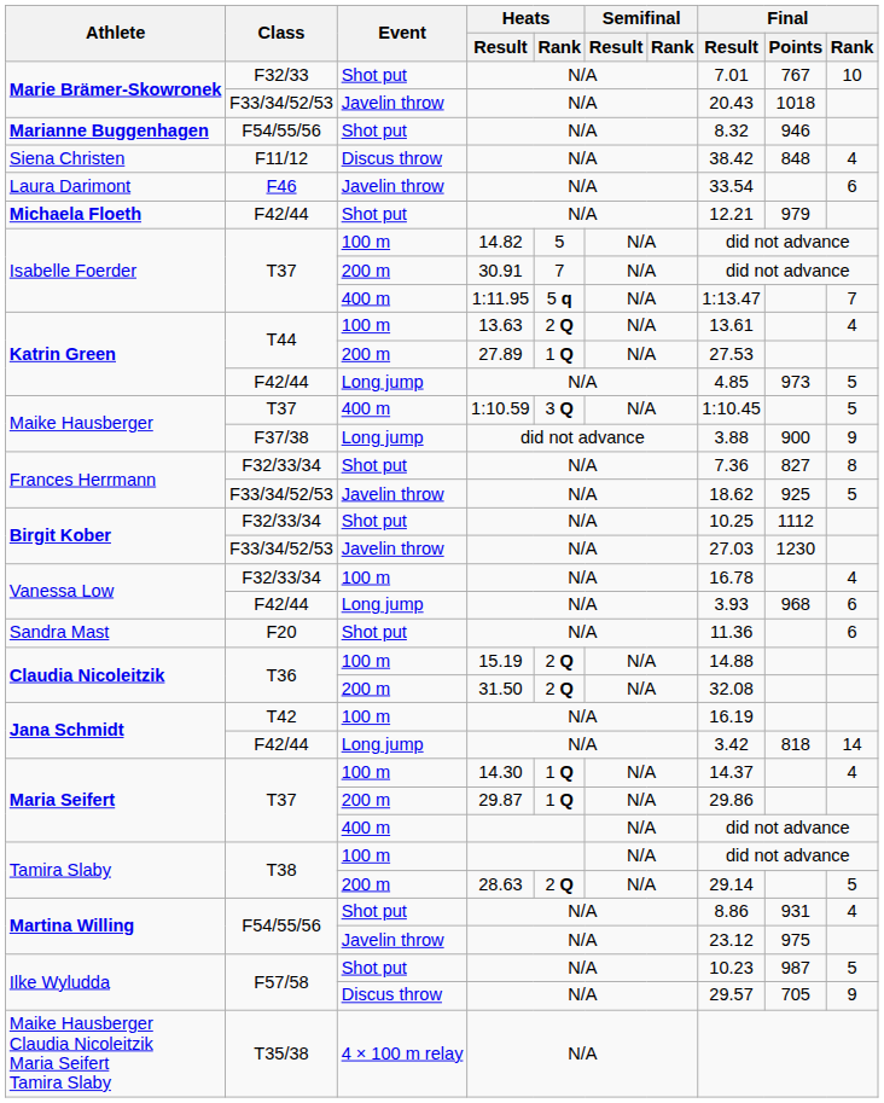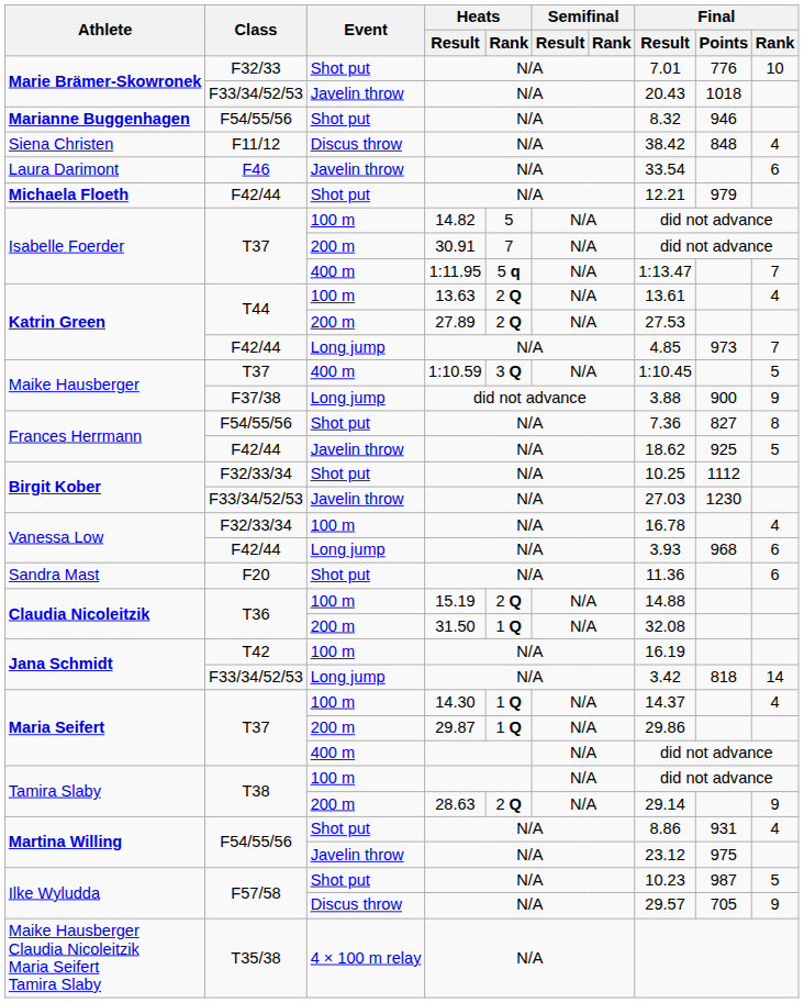 <table class=wikitable>
 <tr>
 <th rowspan="2">Athlete</th>
 <th rowspan="2">Class</th>
 <th rowspan="2">Event</th>
 <th colspan="2">Heats</th>
 <th colspan="2">Semifinal</th>
 <th colspan="3">Final</th>
 </tr>
 <tr>
 <th>Result</th>
 <th>Rank</th>
 <th>Result</th>
 <th>Rank</th>
 <th>Result</th>
 <th>Points</th>
 <th>Rank</th>
 </tr>
 <tr>
 <td rowspan="2"><strong><a href='#'>Marie Brämer-Skowronek</a></strong></td>
 <td style="text-align:center;">F32/33</td>
 <td><a href='#'>Shot put</a></td>
 <td style="text-align:center;" colspan="4">N/A</td>
 <td style="text-align:center;">7.01</td>
-<td style="text-align:center;">767</td>
+<td style="text-align:center;">776</td>
 <td style="text-align:center;">10</td>
 </tr>
 <tr>
 <td style="text-align:center;">F33/34/52/53</td>
 <td><a href='#'>Javelin throw</a></td>
 <td style="text-align:center;" colspan="4">N/A</td>
 <td style="text-align:center;">20.43</td>
 <td style="text-align:center;">1018</td>
 <td style="text-align:center;"></td>
 </tr>
 <tr>
 <td><strong><a href='#'>Marianne Buggenhagen</a></strong></td>
 <td style="text-align:center;">F54/55/56</td>
 <td><a href='#'>Shot put</a></td>
 <td style="text-align:center;" colspan="4">N/A</td>
 <td style="text-align:center;">8.32</td>
 <td style="text-align:center;">946</td>
 <td style="text-align:center;"></td>
 </tr>
 <tr>
 <td><a href='#'>Siena Christen</a></td>
 <td style="text-align:center;">F11/12</td>
 <td><a href='#'>Discus throw</a></td>
 <td style="text-align:center;" colspan="4">N/A</td>
 <td style="text-align:center;">38.42</td>
 <td style="text-align:center;">848</td>
 <td style="text-align:center;">4</td>
 </tr>
 <tr>
 <td><a href='#'>Laura Darimont</a></td>
 <td style="text-align:center;"><a href='#'>F46</a></td>
 <td><a href='#'>Javelin throw</a></td>
 <td style="text-align:center;" colspan="4">N/A</td>
 <td style="text-align:center;">33.54</td>
 <td style="text-align:center;"></td>
 <td style="text-align:center;">6</td>
 </tr>
 <tr>
 <td><strong><a href='#'>Michaela Floeth</a></strong></td>
 <td style="text-align:center;">F42/44</td>
 <td><a href='#'>Shot put</a></td>
 <td style="text-align:center;" colspan="4">N/A</td>
 <td style="text-align:center;">12.21</td>
 <td style="text-align:center;">979</td>
 <td style="text-align:center;"></td>
 </tr>
 <tr>
 <td rowspan="3"><a href='#'>Isabelle Foerder</a></td>
 <td rowspan="3" style="text-align:center;">T37</td>
 <td><a href='#'>100 m</a></td>
 <td style="text-align:center;">14.82</td>
 <td style="text-align:center;">5</td>
 <td style="text-align:center;" colspan="2">N/A</td>
 <td style="text-align:center;" colspan="3">did not advance</td>
 </tr>
 <tr>
 <td><a href='#'>200 m</a></td>
 <td style="text-align:center;">30.91</td>
 <td style="text-align:center;">7</td>
 <td style="text-align:center;" colspan="2">N/A</td>
 <td style="text-align:center;" colspan="3">did not advance</td>
 </tr>
 <tr>
 <td><a href='#'>400 m</a></td>
 <td style="text-align:center;">1:11.95</td>
 <td style="text-align:center;">5 <strong>q</strong></td>
 <td style="text-align:center;" colspan="2">N/A</td>
 <td style="text-align:center;">1:13.47</td>
 <td style="text-align:center;"></td>
 <td style="text-align:center;">7</td>
 </tr>
 <tr>
 <td rowspan="3"><strong><a href='#'>Katrin Green</a></strong></td>
 <td rowspan="2" style="text-align:center;">T44</td>
 <td><a href='#'>100 m</a></td>
 <td style="text-align:center;">13.63</td>
 <td style="text-align:center;">2 <strong>Q</strong></td>
 <td style="text-align:center;" colspan="2">N/A</td>
 <td style="text-align:center;">13.61</td>
 <td style="text-align:center;"></td>
 <td style="text-align:center;">4</td>
 </tr>
 <tr>
 <td><a href='#'>200 m</a></td>
 <td style="text-align:center;">27.89 <strong></strong></td>
-<td style="text-align:center;">1 <strong>Q</strong></td>
+<td style="text-align:center;">2 <strong>Q</strong></td>
 <td style="text-align:center;" colspan="2">N/A</td>
 <td style="text-align:center;">27.53</td>
 <td style="text-align:center;"></td>
 <td style="text-align:center;"></td>
 </tr>
 <tr>
 <td style="text-align:center;">F42/44</td>
 <td><a href='#'>Long jump</a></td>
 <td style="text-align:center;" colspan="4">N/A</td>
 <td style="text-align:center;">4.85</td>
 <td style="text-align:center;">973</td>
-<td style="text-align:center;">5</td>
+<td style="text-align:center;">7</td>
 </tr>
 <tr>
 <td rowspan="2"><a href='#'>Maike Hausberger</a></td>
 <td style="text-align:center;">T37</td>
 <td><a href='#'>400 m</a></td>
 <td style="text-align:center;">1:10.59</td>
 <td style="text-align:center;">3 <strong>Q</strong></td>
 <td style="text-align:center;" colspan="2">N/A</td>
 <td style="text-align:center;">1:10.45</td>
 <td style="text-align:center;"></td>
 <td style="text-align:center;">5</td>
 </tr>
 <tr>
 <td style="text-align:center;">F37/38</td>
 <td><a href='#'>Long jump</a></td>
 <td style="text-align:center;" colspan="4">did not advance</td>
 <td style="text-align:center;">3.88</td>
 <td style="text-align:center;">900</td>
 <td style="text-align:center;">9</td>
 </tr>
 <tr>
 <td rowspan="2"><a href='#'>Frances Herrmann</a></td>
-<td style="text-align:center;">F32/33/34</td>
+<td style="text-align:center;">F54/55/56</td>
 <td><a href='#'>Shot put</a></td>
 <td style="text-align:center;" colspan="4">N/A</td>
 <td style="text-align:center;">7.36</td>
 <td style="text-align:center;">827</td>
 <td style="text-align:center;">8</td>
 </tr>
 <tr>
-<td style="text-align:center;">F33/34/52/53</td>
+<td style="text-align:center;">F42/44</td>
 <td><a href='#'>Javelin throw</a></td>
 <td style="text-align:center;" colspan="4">N/A</td>
 <td style="text-align:center;">18.62</td>
 <td style="text-align:center;">925</td>
 <td style="text-align:center;">5</td>
 </tr>
 <tr>
 <td rowspan="2"><strong><a href='#'>Birgit Kober</a></strong></td>
 <td style="text-align:center;">F32/33/34</td>
 <td><a href='#'>Shot put</a></td>
 <td style="text-align:center;" colspan="4">N/A</td>
 <td style="text-align:center;">10.25 <strong></strong></td>
 <td style="text-align:center;">1112</td>
 <td style="text-align:center;"></td>
 </tr>
 <tr>
 <td style="text-align:center;">F33/34/52/53</td>
 <td><a href='#'>Javelin throw</a></td>
 <td style="text-align:center;" colspan="4">N/A</td>
 <td style="text-align:center;">27.03 <strong></strong></td>
 <td style="text-align:center;">1230</td>
 <td style="text-align:center;"></td>
 </tr>
 <tr>
 <td rowspan="2"><a href='#'>Vanessa Low</a></td>
 <td style="text-align:center;">F32/33/34</td>
 <td><a href='#'>100 m</a></td>
 <td style="text-align:center;" colspan="4">N/A</td>
 <td style="text-align:center;">16.78</td>
 <td style="text-align:center;"></td>
 <td style="text-align:center;">4</td>
 </tr>
 <tr>
 <td style="text-align:center;">F42/44</td>
 <td><a href='#'>Long jump</a></td>
 <td style="text-align:center;" colspan="4">N/A</td>
 <td style="text-align:center;">3.93</td>
 <td style="text-align:center;">968</td>
 <td style="text-align:center;">6</td>
 </tr>
 <tr>
 <td><a href='#'>Sandra Mast</a></td>
 <td style="text-align:center;">F20</td>
 <td><a href='#'>Shot put</a></td>
 <td style="text-align:center;" colspan="4">N/A</td>
 <td style="text-align:center;">11.36</td>
 <td style="text-align:center;"></td>
 <td style="text-align:center;">6</td>
 </tr>
 <tr>
 <td rowspan="2"><strong><a href='#'>Claudia Nicoleitzik</a></strong></td>
 <td rowspan="2" style="text-align:center;">T36</td>
 <td><a href='#'>100 m</a></td>
 <td style="text-align:center;">15.19</td>
 <td style="text-align:center;">2 <strong>Q</strong></td>
 <td style="text-align:center;" colspan="2">N/A</td>
 <td style="text-align:center;">14.88</td>
 <td style="text-align:center;"></td>
 <td style="text-align:center;"></td>
 </tr>
 <tr>
 <td><a href='#'>200 m</a></td>
 <td style="text-align:center;">31.50</td>
-<td style="text-align:center;">2 <strong>Q</strong></td>
+<td style="text-align:center;">1 <strong>Q</strong></td>
 <td style="text-align:center;" colspan="2">N/A</td>
 <td style="text-align:center;">32.08</td>
 <td style="text-align:center;"></td>
 <td style="text-align:center;"></td>
 </tr>
 <tr>
 <td rowspan="2"><strong><a href='#'>Jana Schmidt</a></strong></td>
 <td style="text-align:center;">T42</td>
 <td><a href='#'>100 m</a></td>
 <td style="text-align:center;" colspan="4">N/A</td>
 <td style="text-align:center;">16.19</td>
 <td style="text-align:center;"></td>
 <td style="text-align:center;"></td>
 </tr>
 <tr>
-<td style="text-align:center;">F42/44</td>
+<td style="text-align:center;">F33/34/52/53</td>
 <td><a href='#'>Long jump</a></td>
 <td style="text-align:center;" colspan="4">N/A</td>
 <td style="text-align:center;">3.42</td>
 <td style="text-align:center;">818</td>
 <td style="text-align:center;">14</td>
 </tr>
 <tr>
 <td rowspan="3"><strong><a href='#'>Maria Seifert</a></strong></td>
 <td rowspan="3" style="text-align:center;">T37</td>
 <td><a href='#'>100 m</a></td>
 <td style="text-align:center;">14.30</td>
 <td style="text-align:center;">1 <strong>Q</strong></td>
 <td style="text-align:center;" colspan="2">N/A</td>
 <td style="text-align:center;">14.37</td>
 <td style="text-align:center;"></td>
 <td style="text-align:center;">4</td>
 </tr>
 <tr>
 <td><a href='#'>200 m</a></td>
 <td style="text-align:center;">29.87 <strong></strong></td>
 <td style="text-align:center;">1 <strong>Q</strong></td>
 <td style="text-align:center;" colspan="2">N/A</td>
 <td style="text-align:center;">29.86</td>
 <td style="text-align:center;"></td>
 <td style="text-align:center;"></td>
 </tr>
 <tr>
 <td><a href='#'>400 m</a></td>
 <td style="text-align:center;" colspan="2"></td>
 <td style="text-align:center;" colspan="2">N/A</td>
 <td style="text-align:center;" colspan="3">did not advance</td>
 </tr>
 <tr>
 <td rowspan="2"><a href='#'>Tamira Slaby</a></td>
 <td rowspan="2" style="text-align:center;">T38</td>
 <td><a href='#'>100 m</a></td>
 <td style="text-align:center;" colspan="2"></td>
 <td style="text-align:center;" colspan="2">N/A</td>
 <td style="text-align:center;" colspan="3">did not advance</td>
 </tr>
 <tr>
 <td><a href='#'>200 m</a></td>
 <td style="text-align:center;">28.63</td>
 <td style="text-align:center;">2 <strong>Q</strong></td>
 <td style="text-align:center;" colspan="2">N/A</td>
 <td style="text-align:center;">29.14</td>
 <td style="text-align:center;"></td>
-<td style="text-align:center;">5</td>
+<td style="text-align:center;">9</td>
 </tr>
 <tr>
 <td rowspan="2"><strong><a href='#'>Martina Willing</a></strong></td>
 <td rowspan="2" style="text-align:center;">F54/55/56</td>
 <td><a href='#'>Shot put</a></td>
 <td style="text-align:center;" colspan="4">N/A</td>
 <td style="text-align:center;">8.86</td>
 <td style="text-align:center;">931</td>
 <td style="text-align:center;">4</td>
 </tr>
 <tr>
 <td><a href='#'>Javelin throw</a></td>
 <td style="text-align:center;" colspan="4">N/A</td>
 <td style="text-align:center;">23.12</td>
 <td style="text-align:center;">975</td>
 <td style="text-align:center;"></td>
 </tr>
 <tr>
 <td rowspan="2"><a href='#'>Ilke Wyludda</a></td>
 <td rowspan="2" style="text-align:center;">F57/58</td>
 <td><a href='#'>Shot put</a></td>
 <td style="text-align:center;" colspan="4">N/A</td>
 <td style="text-align:center;">10.23</td>
 <td style="text-align:center;">987</td>
 <td style="text-align:center;">5</td>
 </tr>
 <tr>
 <td><a href='#'>Discus throw</a></td>
 <td style="text-align:center;" colspan="4">N/A</td>
 <td style="text-align:center;">29.57</td>
 <td style="text-align:center;">705</td>
 <td style="text-align:center;">9</td>
 </tr>
 <tr>
 <td><a href='#'>Maike Hausberger</a><br><a href='#'>Claudia Nicoleitzik</a><br><a href='#'>Maria Seifert</a><br><a href='#'>Tamira Slaby</a></td>
 <td style="text-align:center;">T35/38</td>
 <td><a href='#'>4 × 100 m relay</a></td>
 <td style="text-align:center;" colspan="4">N/A</td>
 <td style="text-align:center;" colspan="3"></td>
 </tr>
 </table>
